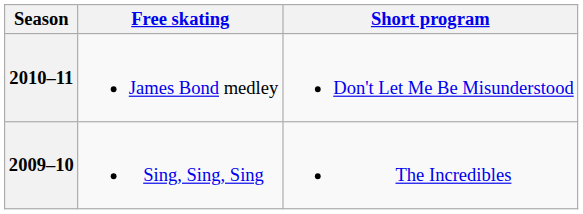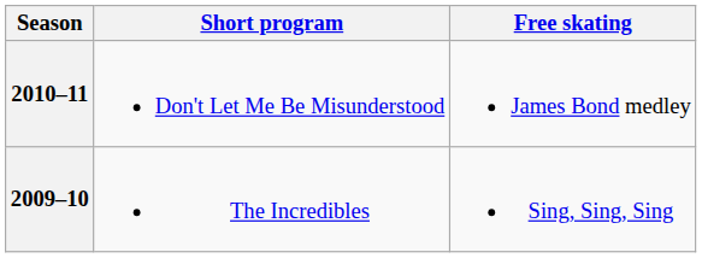 <table class="wikitable" style="text-align:center">
 <tr>
 <th>Season</th>
+<th><a href='#'>Short program</a></th>
 <th><a href='#'>Free skating</a></th>
-<th><a href='#'>Short program</a></th>
 </tr>
 <tr>
 <th>2010–11 <br> </th>
+<td><br><ul><li><a href='#'>Don't Let Me Be Misunderstood</a> <br></li></ul></td>
 <td><br><ul><li><a href='#'>James Bond</a> medley</li></ul></td>
-<td><br><ul><li><a href='#'>Don't Let Me Be Misunderstood</a> <br></li></ul></td>
 </tr>
 <tr>
 <th>2009–10 <br> </th>
+<td><br><ul><li><a href='#'>The Incredibles</a> <br></li></ul></td>
 <td><br><ul><li><a href='#'>Sing, Sing, Sing</a> <br></li></ul></td>
-<td><br><ul><li><a href='#'>The Incredibles</a> <br></li></ul></td>
 </tr>
 </table>
